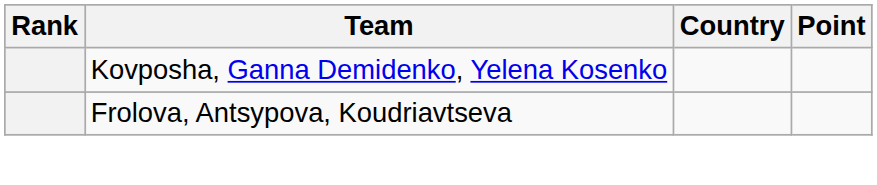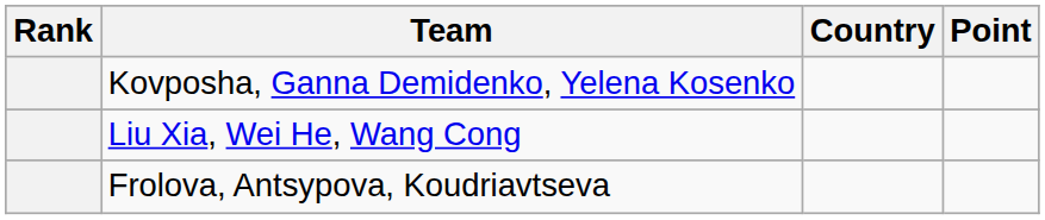 <table class="wikitable sortable">
 <tr>
 <th>Rank</th>
 <th>Team</th>
 <th>Country</th>
 <th>Point</th>
 </tr>
 <tr>
 <th></th>
 <td>Kovposha, <a href='#'>Ganna Demidenko</a>, <a href='#'>Yelena Kosenko</a></td>
 <td></td>
 <td></td>
 </tr>
 <tr>
 <th></th>
+<td><a href='#'>Liu Xia</a>, <a href='#'>Wei He</a>, <a href='#'>Wang Cong</a></td>
+<td></td>
+<td></td>
+</tr>
+<tr>
+<th></th>
 <td>Frolova, Antsypova, Koudriavtseva</td>
 <td></td>
 <td></td>
 </tr>
 </table>
